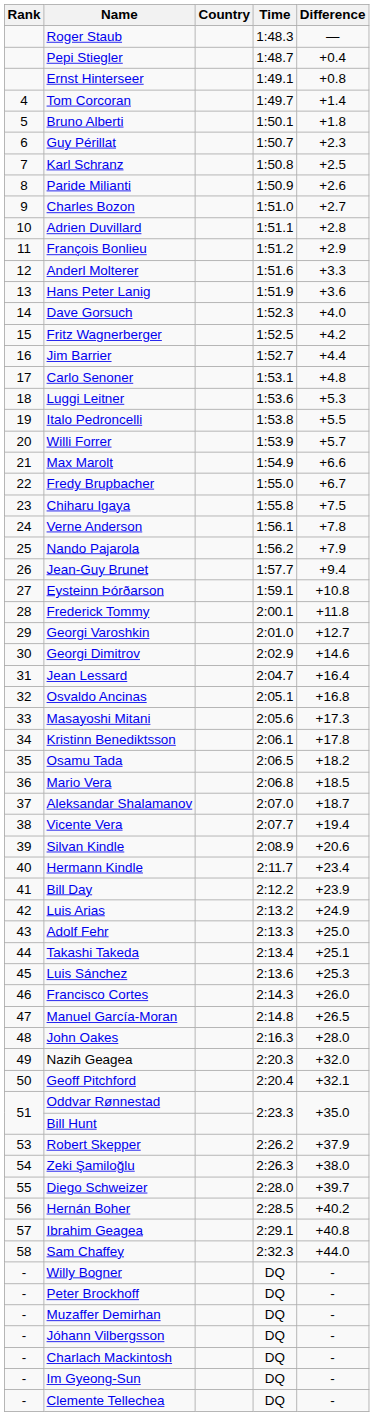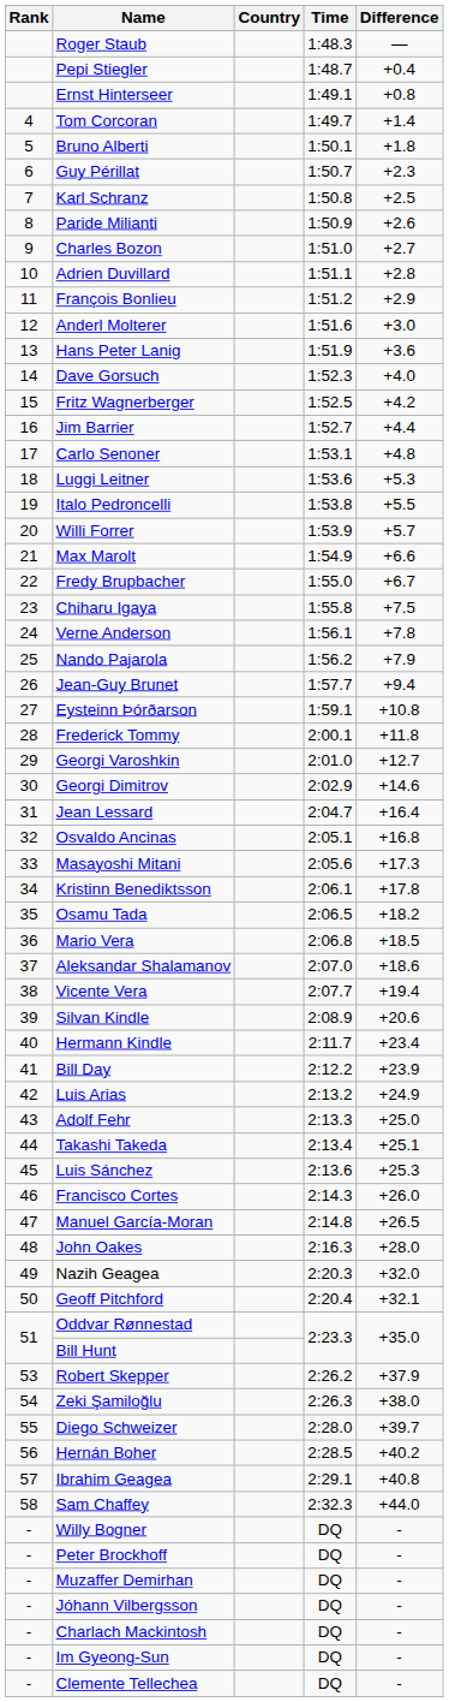 <table class="wikitable sortable" style="text-align:center">
 <tr>
 <th>Rank</th>
 <th>Name</th>
 <th>Country</th>
 <th>Time</th>
 <th>Difference</th>
 </tr>
 <tr>
 <td></td>
 <td align=left><a href='#'>Roger Staub</a></td>
 <td align=left></td>
 <td>1:48.3</td>
 <td>—</td>
 </tr>
 <tr>
 <td></td>
 <td align=left><a href='#'>Pepi Stiegler</a></td>
 <td align=left></td>
 <td>1:48.7</td>
 <td>+0.4</td>
 </tr>
 <tr>
 <td></td>
 <td align=left><a href='#'>Ernst Hinterseer</a></td>
 <td align=left></td>
 <td>1:49.1</td>
 <td>+0.8</td>
 </tr>
 <tr>
 <td>4</td>
 <td align=left><a href='#'>Tom Corcoran</a></td>
 <td align=left></td>
 <td>1:49.7</td>
 <td>+1.4</td>
 </tr>
 <tr>
 <td>5</td>
 <td align=left><a href='#'>Bruno Alberti</a></td>
 <td align=left></td>
 <td>1:50.1</td>
 <td>+1.8</td>
 </tr>
 <tr>
 <td>6</td>
 <td align=left><a href='#'>Guy Périllat</a></td>
 <td align=left></td>
 <td>1:50.7</td>
 <td>+2.3</td>
 </tr>
 <tr>
 <td>7</td>
 <td align=left><a href='#'>Karl Schranz</a></td>
 <td align=left></td>
 <td>1:50.8</td>
 <td>+2.5</td>
 </tr>
 <tr>
 <td>8</td>
 <td align=left><a href='#'>Paride Milianti</a></td>
 <td align=left></td>
 <td>1:50.9</td>
 <td>+2.6</td>
 </tr>
 <tr>
 <td>9</td>
 <td align=left><a href='#'>Charles Bozon</a></td>
 <td align=left></td>
 <td>1:51.0</td>
 <td>+2.7</td>
 </tr>
 <tr>
 <td>10</td>
 <td align=left><a href='#'>Adrien Duvillard</a></td>
 <td align=left></td>
 <td>1:51.1</td>
 <td>+2.8</td>
 </tr>
 <tr>
 <td>11</td>
 <td align=left><a href='#'>François Bonlieu</a></td>
 <td align=left></td>
 <td>1:51.2</td>
 <td>+2.9</td>
 </tr>
 <tr>
 <td>12</td>
 <td align=left><a href='#'>Anderl Molterer</a></td>
 <td align=left></td>
 <td>1:51.6</td>
-<td>+3.3</td>
+<td>+3.0</td>
 </tr>
 <tr>
 <td>13</td>
 <td align=left><a href='#'>Hans Peter Lanig</a></td>
 <td align=left></td>
 <td>1:51.9</td>
 <td>+3.6</td>
 </tr>
 <tr>
 <td>14</td>
 <td align=left><a href='#'>Dave Gorsuch</a></td>
 <td align=left></td>
 <td>1:52.3</td>
 <td>+4.0</td>
 </tr>
 <tr>
 <td>15</td>
 <td align=left><a href='#'>Fritz Wagnerberger</a></td>
 <td align=left></td>
 <td>1:52.5</td>
 <td>+4.2</td>
 </tr>
 <tr>
 <td>16</td>
 <td align=left><a href='#'>Jim Barrier</a></td>
 <td align=left></td>
 <td>1:52.7</td>
 <td>+4.4</td>
 </tr>
 <tr>
 <td>17</td>
 <td align=left><a href='#'>Carlo Senoner</a></td>
 <td align=left></td>
 <td>1:53.1</td>
 <td>+4.8</td>
 </tr>
 <tr>
 <td>18</td>
 <td align=left><a href='#'>Luggi Leitner</a></td>
 <td align=left></td>
 <td>1:53.6</td>
 <td>+5.3</td>
 </tr>
 <tr>
 <td>19</td>
 <td align=left><a href='#'>Italo Pedroncelli</a></td>
 <td align=left></td>
 <td>1:53.8</td>
 <td>+5.5</td>
 </tr>
 <tr>
 <td>20</td>
 <td align=left><a href='#'>Willi Forrer</a></td>
 <td align=left></td>
 <td>1:53.9</td>
 <td>+5.7</td>
 </tr>
 <tr>
 <td>21</td>
 <td align=left><a href='#'>Max Marolt</a></td>
 <td align=left></td>
 <td>1:54.9</td>
 <td>+6.6</td>
 </tr>
 <tr>
 <td>22</td>
 <td align=left><a href='#'>Fredy Brupbacher</a></td>
 <td align=left></td>
 <td>1:55.0</td>
 <td>+6.7</td>
 </tr>
 <tr>
 <td>23</td>
 <td align=left><a href='#'>Chiharu Igaya</a></td>
 <td align=left></td>
 <td>1:55.8</td>
 <td>+7.5</td>
 </tr>
 <tr>
 <td>24</td>
 <td align=left><a href='#'>Verne Anderson</a></td>
 <td align=left></td>
 <td>1:56.1</td>
 <td>+7.8</td>
 </tr>
 <tr>
 <td>25</td>
 <td align=left><a href='#'>Nando Pajarola</a></td>
 <td align=left></td>
 <td>1:56.2</td>
 <td>+7.9</td>
 </tr>
 <tr>
 <td>26</td>
 <td align=left><a href='#'>Jean-Guy Brunet</a></td>
 <td align=left></td>
 <td>1:57.7</td>
 <td>+9.4</td>
 </tr>
 <tr>
 <td>27</td>
 <td align=left><a href='#'>Eysteinn Þórðarson</a></td>
 <td align=left></td>
 <td>1:59.1</td>
 <td>+10.8</td>
 </tr>
 <tr>
 <td>28</td>
 <td align=left><a href='#'>Frederick Tommy</a></td>
 <td align=left></td>
 <td>2:00.1</td>
 <td>+11.8</td>
 </tr>
 <tr>
 <td>29</td>
 <td align=left><a href='#'>Georgi Varoshkin</a></td>
 <td align=left></td>
 <td>2:01.0</td>
 <td>+12.7</td>
 </tr>
 <tr>
 <td>30</td>
 <td align=left><a href='#'>Georgi Dimitrov</a></td>
 <td align=left></td>
 <td>2:02.9</td>
 <td>+14.6</td>
 </tr>
 <tr>
 <td>31</td>
 <td align=left><a href='#'>Jean Lessard</a></td>
 <td align=left></td>
 <td>2:04.7</td>
 <td>+16.4</td>
 </tr>
 <tr>
 <td>32</td>
 <td align=left><a href='#'>Osvaldo Ancinas</a></td>
 <td align=left></td>
 <td>2:05.1</td>
 <td>+16.8</td>
 </tr>
 <tr>
 <td>33</td>
 <td align=left><a href='#'>Masayoshi Mitani</a></td>
 <td align=left></td>
 <td>2:05.6</td>
 <td>+17.3</td>
 </tr>
 <tr>
 <td>34</td>
 <td align=left><a href='#'>Kristinn Benediktsson</a></td>
 <td align=left></td>
 <td>2:06.1</td>
 <td>+17.8</td>
 </tr>
 <tr>
 <td>35</td>
 <td align=left><a href='#'>Osamu Tada</a></td>
 <td align=left></td>
 <td>2:06.5</td>
 <td>+18.2</td>
 </tr>
 <tr>
 <td>36</td>
 <td align=left><a href='#'>Mario Vera</a></td>
 <td align=left></td>
 <td>2:06.8</td>
 <td>+18.5</td>
 </tr>
 <tr>
 <td>37</td>
 <td align=left><a href='#'>Aleksandar Shalamanov</a></td>
 <td align=left></td>
 <td>2:07.0</td>
-<td>+18.7</td>
+<td>+18.6</td>
 </tr>
 <tr>
 <td>38</td>
 <td align=left><a href='#'>Vicente Vera</a></td>
 <td align=left></td>
 <td>2:07.7</td>
 <td>+19.4</td>
 </tr>
 <tr>
 <td>39</td>
 <td align=left><a href='#'>Silvan Kindle</a></td>
 <td align=left></td>
 <td>2:08.9</td>
 <td>+20.6</td>
 </tr>
 <tr>
 <td>40</td>
 <td align=left><a href='#'>Hermann Kindle</a></td>
 <td align=left></td>
 <td>2:11.7</td>
 <td>+23.4</td>
 </tr>
 <tr>
 <td>41</td>
 <td align=left><a href='#'>Bill Day</a></td>
 <td align=left></td>
 <td>2:12.2</td>
 <td>+23.9</td>
 </tr>
 <tr>
 <td>42</td>
 <td align=left><a href='#'>Luis Arias</a></td>
 <td align=left></td>
 <td>2:13.2</td>
 <td>+24.9</td>
 </tr>
 <tr>
 <td>43</td>
 <td align=left><a href='#'>Adolf Fehr</a></td>
 <td align=left></td>
 <td>2:13.3</td>
 <td>+25.0</td>
 </tr>
 <tr>
 <td>44</td>
 <td align=left><a href='#'>Takashi Takeda</a></td>
 <td align=left></td>
 <td>2:13.4</td>
 <td>+25.1</td>
 </tr>
 <tr>
 <td>45</td>
 <td align=left><a href='#'>Luis Sánchez</a></td>
 <td align=left></td>
 <td>2:13.6</td>
 <td>+25.3</td>
 </tr>
 <tr>
 <td>46</td>
 <td align=left><a href='#'>Francisco Cortes</a></td>
 <td align=left></td>
 <td>2:14.3</td>
 <td>+26.0</td>
 </tr>
 <tr>
 <td>47</td>
 <td align=left><a href='#'>Manuel García-Moran</a></td>
 <td align=left></td>
 <td>2:14.8</td>
 <td>+26.5</td>
 </tr>
 <tr>
 <td>48</td>
 <td align=left><a href='#'>John Oakes</a></td>
 <td align=left></td>
 <td>2:16.3</td>
 <td>+28.0</td>
 </tr>
 <tr>
 <td>49</td>
 <td align=left>Nazih Geagea</td>
 <td align=left></td>
 <td>2:20.3</td>
 <td>+32.0</td>
 </tr>
 <tr>
 <td>50</td>
 <td align=left><a href='#'>Geoff Pitchford</a></td>
 <td align=left></td>
 <td>2:20.4</td>
 <td>+32.1</td>
 </tr>
 <tr>
 <td rowspan=2>51</td>
 <td align=left><a href='#'>Oddvar Rønnestad</a></td>
 <td align=left></td>
 <td rowspan=2>2:23.3</td>
 <td rowspan=2>+35.0</td>
 </tr>
 <tr>
 <td align=left><a href='#'>Bill Hunt</a></td>
 <td align=left></td>
 </tr>
 <tr>
 <td>53</td>
 <td align=left><a href='#'>Robert Skepper</a></td>
 <td align=left></td>
 <td>2:26.2</td>
 <td>+37.9</td>
 </tr>
 <tr>
 <td>54</td>
 <td align=left><a href='#'>Zeki Şamiloğlu</a></td>
 <td align=left></td>
 <td>2:26.3</td>
 <td>+38.0</td>
 </tr>
 <tr>
 <td>55</td>
 <td align=left><a href='#'>Diego Schweizer</a></td>
 <td align=left></td>
 <td>2:28.0</td>
 <td>+39.7</td>
 </tr>
 <tr>
 <td>56</td>
 <td align=left><a href='#'>Hernán Boher</a></td>
 <td align=left></td>
 <td>2:28.5</td>
 <td>+40.2</td>
 </tr>
 <tr>
 <td>57</td>
 <td align=left><a href='#'>Ibrahim Geagea</a></td>
 <td align=left></td>
 <td>2:29.1</td>
 <td>+40.8</td>
 </tr>
 <tr>
 <td>58</td>
 <td align=left><a href='#'>Sam Chaffey</a></td>
 <td align=left></td>
 <td>2:32.3</td>
 <td>+44.0</td>
 </tr>
 <tr>
 <td>-</td>
 <td align=left><a href='#'>Willy Bogner</a></td>
 <td align=left></td>
 <td>DQ</td>
 <td>-</td>
 </tr>
 <tr>
 <td>-</td>
 <td align=left><a href='#'>Peter Brockhoff</a></td>
 <td align=left></td>
 <td>DQ</td>
 <td>-</td>
 </tr>
 <tr>
 <td>-</td>
 <td align=left><a href='#'>Muzaffer Demirhan</a></td>
 <td align=left></td>
 <td>DQ</td>
 <td>-</td>
 </tr>
 <tr>
 <td>-</td>
 <td align=left><a href='#'>Jóhann Vilbergsson</a></td>
 <td align=left></td>
 <td>DQ</td>
 <td>-</td>
 </tr>
 <tr>
 <td>-</td>
 <td align=left><a href='#'>Charlach Mackintosh</a></td>
 <td align=left></td>
 <td>DQ</td>
 <td>-</td>
 </tr>
 <tr>
 <td>-</td>
 <td align=left><a href='#'>Im Gyeong-Sun</a></td>
 <td align=left></td>
 <td>DQ</td>
 <td>-</td>
 </tr>
 <tr>
 <td>-</td>
 <td align=left><a href='#'>Clemente Tellechea</a></td>
 <td align=left></td>
 <td>DQ</td>
 <td>-</td>
 </tr>
 </table>
